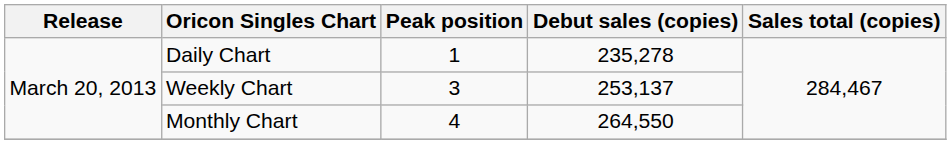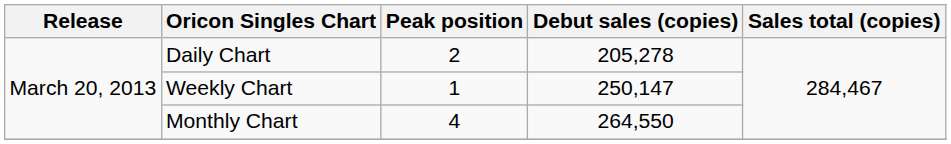 <table class="wikitable">
 <tr>
 <th>Release</th>
 <th>Oricon Singles Chart</th>
 <th>Peak position</th>
 <th>Debut sales (copies)</th>
 <th>Sales total (copies)</th>
 </tr>
 <tr>
 <td rowspan="3">March 20, 2013</td>
 <td>Daily Chart</td>
-<td align="center">1</td>
-<td align="center">235,278</td>
+<td align="center">2</td>
+<td align="center">205,278</td>
 <td style="text-align:center;" rowspan="3">284,467</td>
 </tr>
 <tr>
 <td>Weekly Chart</td>
-<td align="center">3</td>
-<td align="center">253,137</td>
+<td align="center">1</td>
+<td align="center">250,147</td>
 </tr>
 <tr>
 <td>Monthly Chart</td>
 <td align="center">4</td>
 <td align="center">264,550</td>
 </tr>
 <tr>
 </tr>
 </table>
